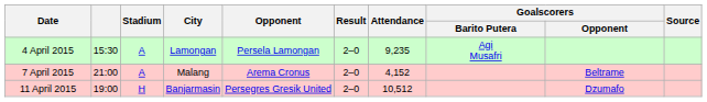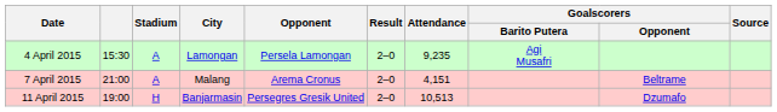 <table class="wikitable" Style="text-align: center;font-size:75%">
 <tr>
 <th rowspan="2" style="width:100px">Date</th>
 <th rowspan="2"></th>
 <th rowspan="2">Stadium</th>
 <th rowspan="2">City</th>
 <th rowspan="2">Opponent</th>
 <th rowspan="2">Result</th>
 <th rowspan="2">Attendance</th>
 <th colspan="2">Goalscorers</th>
 <th rowspan="2">Source</th>
 </tr>
 <tr>
 <th style="width:140px">Barito Putera</th>
 <th style="width:140px">Opponent</th>
 </tr>
 <tr style="background:#cfc">
 <td>4 April 2015</td>
 <td>15:30</td>
 <td><a href='#'>A</a></td>
 <td><a href='#'>Lamongan</a></td>
 <td><a href='#'>Persela Lamongan</a></td>
 <td>2–0</td>
 <td>9,235</td>
 <td><a href='#'>Agi</a> <br><a href='#'>Musafri</a> </td>
 <td></td>
 <td></td>
 </tr>
 <tr style="background:#fcc">
 <td>7 April 2015</td>
 <td>21:00</td>
 <td><a href='#'>A</a></td>
 <td>Malang</td>
 <td><a href='#'>Arema Cronus</a></td>
 <td>2–0</td>
-<td>4,152</td>
+<td>4,151</td>
 <td></td>
 <td><a href='#'>Beltrame</a> </td>
 <td></td>
 </tr>
 <tr style="background:#fcc">
 <td>11 April 2015</td>
 <td>19:00</td>
 <td><a href='#'>H</a></td>
 <td><a href='#'>Banjarmasin</a></td>
 <td><a href='#'>Persegres Gresik United</a></td>
 <td>2–0</td>
-<td>10,512</td>
+<td>10,513</td>
 <td></td>
 <td><a href='#'>Dzumafo</a> </td>
 <td></td>
 </tr>
 </table>
